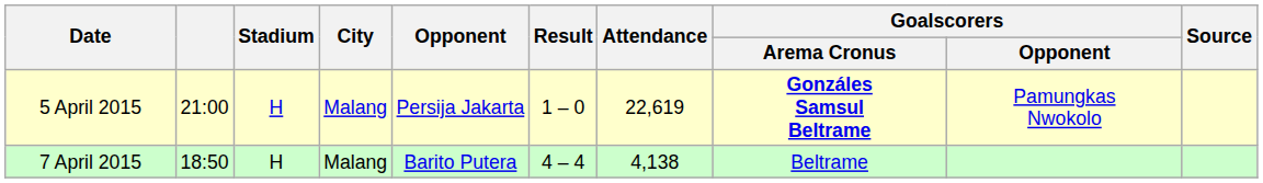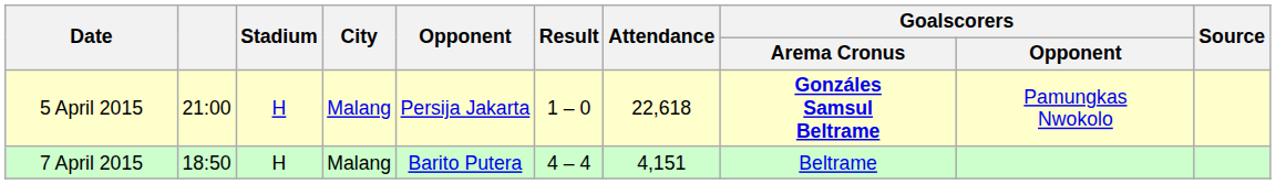 <table class="wikitable" Style="text-align: center;font-size:75%">
 <tr>
 <th rowspan="2" style="width:100px">Date</th>
 <th rowspan="2"></th>
 <th rowspan="2">Stadium</th>
 <th rowspan="2">City</th>
 <th rowspan="2">Opponent</th>
 <th rowspan="2">Result</th>
 <th rowspan="2">Attendance</th>
 <th colspan="2">Goalscorers</th>
 <th rowspan="2">Source</th>
 </tr>
 <tr>
 <th style="width:140px">Arema Cronus</th>
 <th style="width:140px">Opponent</th>
 </tr>
 <tr style="background:#ffc">
 <td>5 April 2015</td>
 <td>21:00</td>
 <td><a href='#'>H</a></td>
 <td><a href='#'>Malang</a></td>
 <td><a href='#'>Persija Jakarta</a></td>
 <td>1 – 0</td>
-<td>22,619</td>
+<td>22,618</td>
 <td><strong><a href='#'>Gonzáles</a> <br><a href='#'>Samsul</a> <br><a href='#'>Beltrame</a> </strong></td>
 <td><a href='#'>Pamungkas</a> <br><a href='#'>Nwokolo</a> </td>
 <td></td>
 </tr>
 <tr style="background:#cfc">
 <td>7 April 2015</td>
 <td>18:50</td>
 <td>H</td>
 <td>Malang</td>
 <td><a href='#'>Barito Putera</a></td>
 <td>4 – 4</td>
-<td>4,138</td>
+<td>4,151</td>
 <td><a href='#'>Beltrame</a> </td>
 <td></td>
 <td></td>
 </tr>
 </table>
